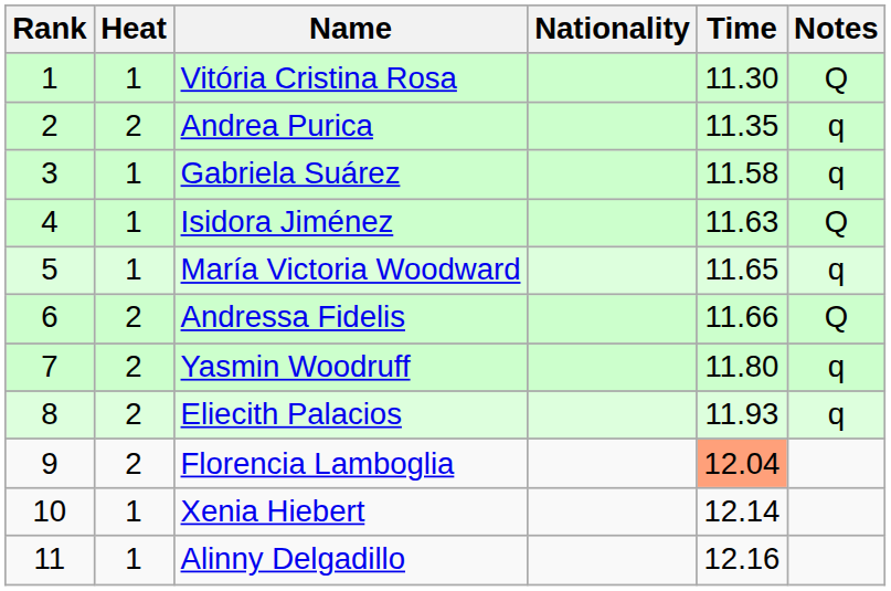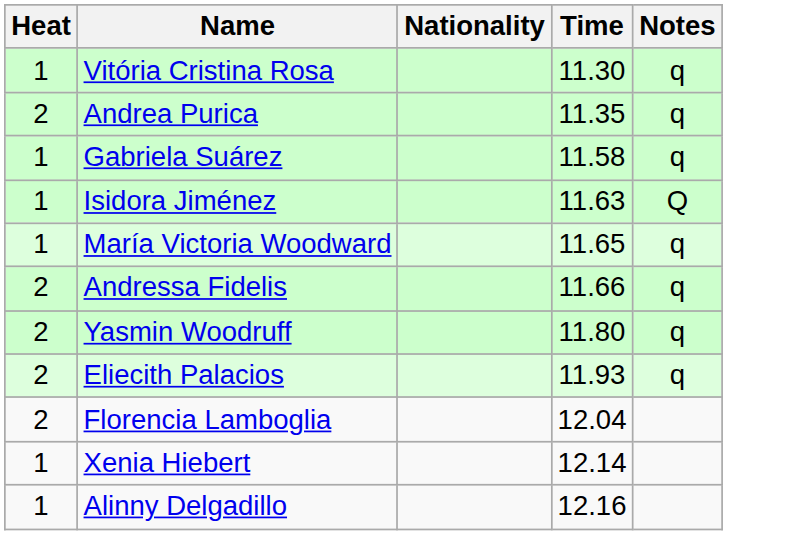 <table class="wikitable sortable" style="text-align:center">
 <tr>
-<th>Rank</th>
 <th>Heat</th>
 <th>Name</th>
 <th>Nationality</th>
 <th>Time</th>
 <th>Notes</th>
 </tr>
 <tr bgcolor=ccffcc>
 <td>1</td>
-<td>1</td>
 <td align=left><a href='#'>Vitória Cristina Rosa</a></td>
 <td align=left></td>
 <td>11.30</td>
-<td>Q</td>
+<td>q</td>
 </tr>
 <tr bgcolor=ccffcc>
-<td>2</td>
 <td>2</td>
 <td align=left><a href='#'>Andrea Purica</a></td>
 <td align=left></td>
 <td>11.35</td>
 <td>q</td>
 </tr>
 <tr bgcolor=ccffcc>
-<td>3</td>
 <td>1</td>
 <td align=left><a href='#'>Gabriela Suárez</a></td>
 <td align=left></td>
 <td>11.58</td>
 <td>q</td>
 </tr>
 <tr bgcolor=ccffcc>
-<td>4</td>
 <td>1</td>
 <td align=left><a href='#'>Isidora Jiménez</a></td>
 <td align=left></td>
 <td>11.63</td>
 <td>Q</td>
 </tr>
 <tr bgcolor=ddffdd>
-<td>5</td>
 <td>1</td>
 <td align=left><a href='#'>María Victoria Woodward</a></td>
 <td align=left></td>
 <td>11.65</td>
 <td>q</td>
 </tr>
 <tr bgcolor=ccffcc>
-<td>6</td>
 <td>2</td>
 <td align=left><a href='#'>Andressa Fidelis</a></td>
 <td align=left></td>
 <td>11.66</td>
-<td>Q</td>
+<td>q</td>
 </tr>
 <tr bgcolor=ccffcc>
-<td>7</td>
 <td>2</td>
 <td align=left><a href='#'>Yasmin Woodruff</a></td>
 <td align=left></td>
 <td>11.80</td>
 <td>q</td>
 </tr>
 <tr bgcolor=ddffdd>
-<td>8</td>
 <td>2</td>
 <td align=left><a href='#'>Eliecith Palacios</a></td>
 <td align=left></td>
 <td>11.93</td>
 <td>q</td>
 </tr>
 <tr>
-<td>9</td>
 <td>2</td>
 <td align=left><a href='#'>Florencia Lamboglia</a></td>
 <td align=left></td>
-<td style="background: lightsalmon;">12.04</td>
+<td>12.04</td>
 <td></td>
 </tr>
 <tr>
-<td>10</td>
 <td>1</td>
 <td align=left><a href='#'>Xenia Hiebert</a></td>
 <td align=left></td>
 <td>12.14</td>
 <td></td>
 </tr>
 <tr>
-<td>11</td>
 <td>1</td>
 <td align=left><a href='#'>Alinny Delgadillo</a></td>
 <td align=left></td>
 <td>12.16</td>
 <td></td>
 </tr>
 </table>
